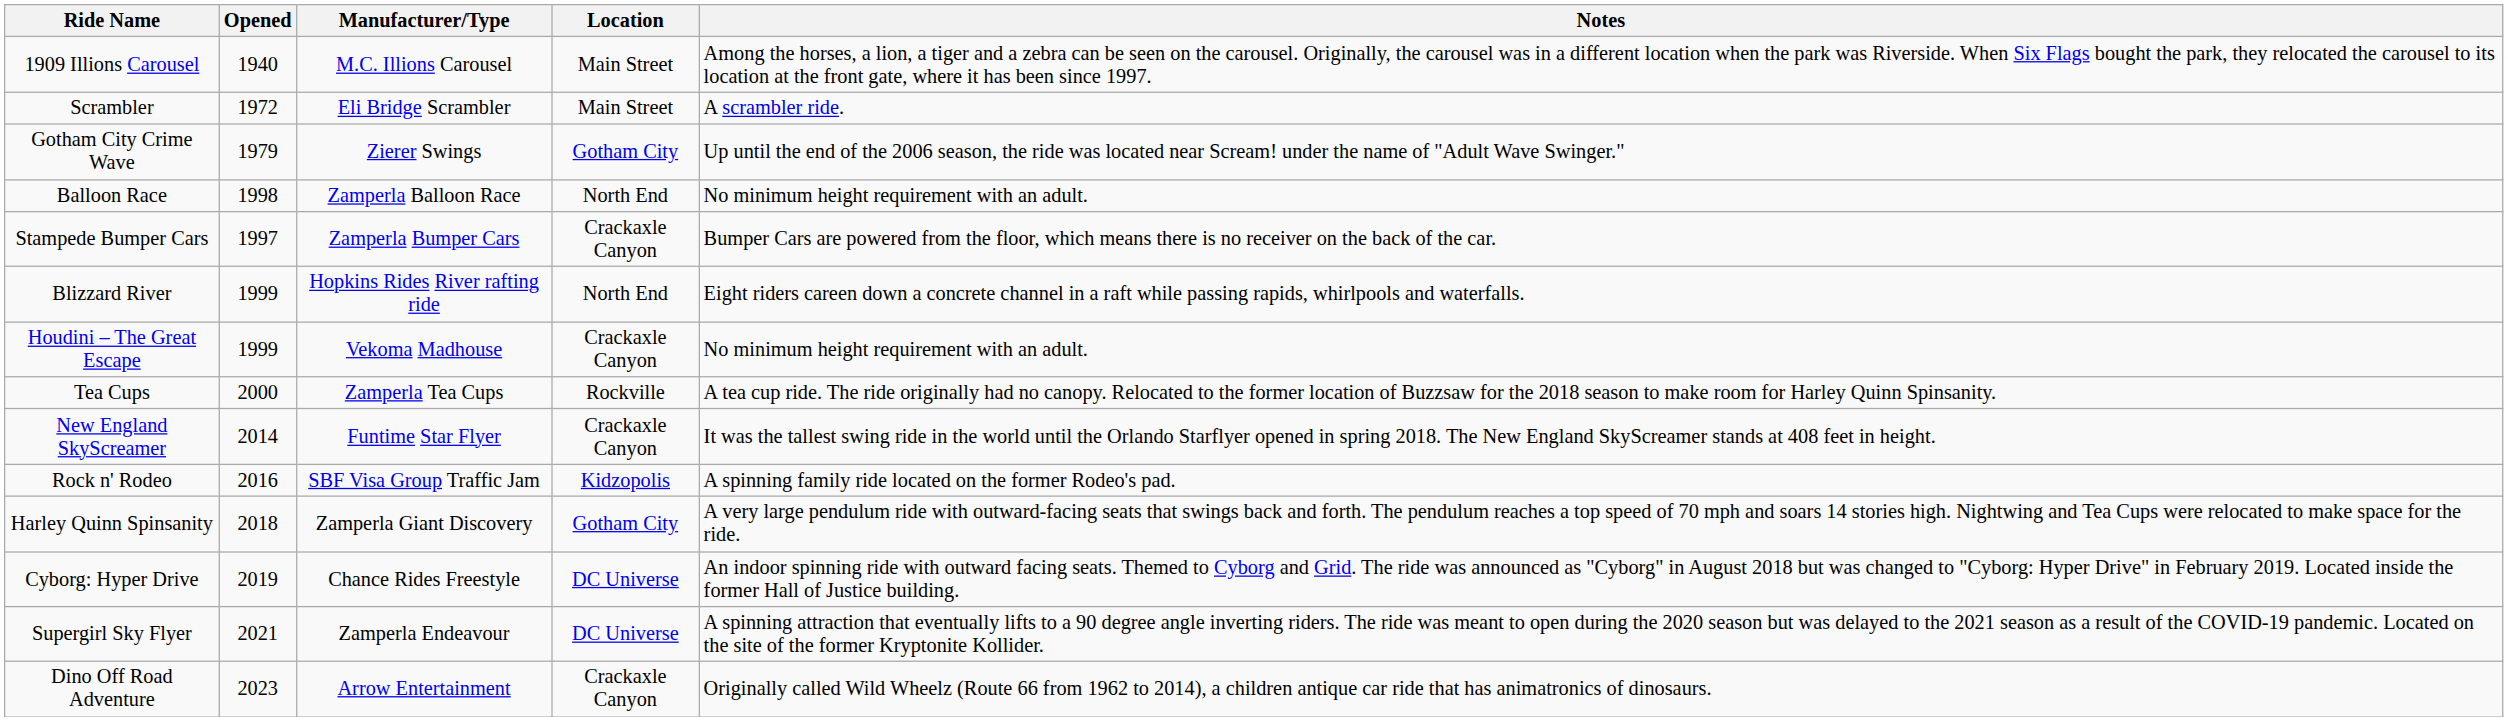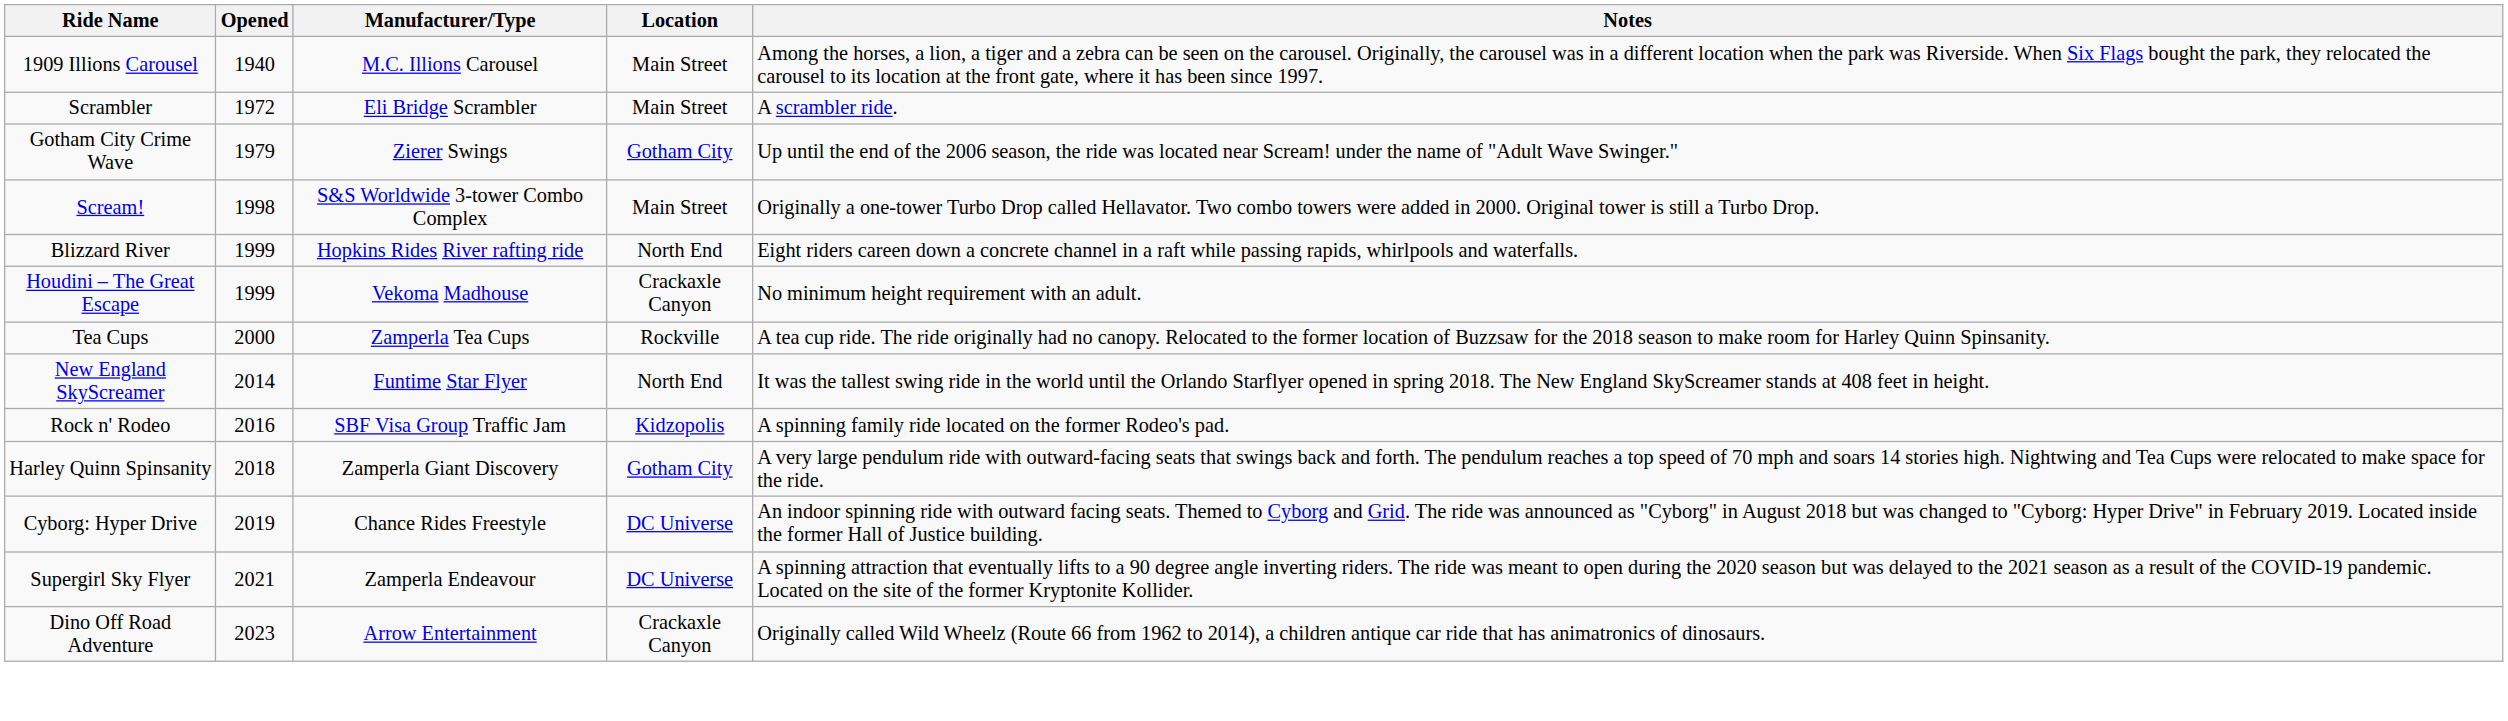 <table class="wikitable sortable" style="text-align:center">
 <tr>
 <th>Ride Name</th>
 <th>Opened</th>
 <th>Manufacturer/Type</th>
 <th>Location</th>
 <th class="unsortable">Notes</th>
 </tr>
 <tr>
 <td>1909 Illions <a href='#'>Carousel</a></td>
 <td>1940</td>
 <td><a href='#'>M.C. Illions</a> Carousel</td>
 <td>Main Street</td>
 <td style="text-align:left">Among the horses, a lion, a tiger and a zebra can be seen on the carousel. Originally, the carousel was in a different location when the park was Riverside. When <a href='#'>Six Flags</a> bought the park, they relocated the carousel to its location at the front gate, where it has been since 1997.</td>
 </tr>
 <tr>
 <td>Scrambler</td>
 <td>1972</td>
 <td><a href='#'>Eli Bridge</a> Scrambler</td>
 <td>Main Street</td>
 <td style="text-align:left">A <a href='#'>scrambler ride</a>.</td>
 </tr>
 <tr>
 <td>Gotham City Crime Wave</td>
 <td>1979</td>
 <td><a href='#'>Zierer</a> Swings</td>
 <td><a href='#'>Gotham City</a></td>
 <td style="text-align:left">Up until the end of the 2006 season, the ride was located near Scream! under the name of "Adult Wave Swinger."</td>
 </tr>
 <tr>
-<td>Balloon Race</td>
+<td><a href='#'>Scream!</a></td>
 <td>1998</td>
-<td><a href='#'>Zamperla</a> Balloon Race</td>
-<td>North End</td>
-<td style="text-align:left">No minimum height requirement with an adult.</td>
-</tr>
-<tr>
-<td>Stampede Bumper Cars</td>
-<td>1997</td>
-<td><a href='#'>Zamperla</a> <a href='#'>Bumper Cars</a></td>
-<td>Crackaxle Canyon</td>
-<td style="text-align:left">Bumper Cars are powered from the floor, which means there is no receiver on the back of the car.</td>
+<td><a href='#'>S&S Worldwide</a> 3-tower Combo Complex</td>
+<td>Main Street</td>
+<td style="text-align:left">Originally a one-tower Turbo Drop called Hellavator. Two combo towers were added in 2000. Original tower is still a Turbo Drop.</td>
 </tr>
 <tr>
 <td>Blizzard River</td>
 <td>1999</td>
 <td><a href='#'>Hopkins Rides</a> <a href='#'>River rafting ride</a></td>
 <td>North End</td>
 <td style="text-align:left">Eight riders careen down a concrete channel in a raft while passing rapids, whirlpools and waterfalls.</td>
 </tr>
 <tr>
 <td><a href='#'>Houdini – The Great Escape</a></td>
 <td>1999</td>
 <td><a href='#'>Vekoma</a> <a href='#'>Madhouse</a></td>
 <td>Crackaxle Canyon</td>
 <td style="text-align:left">No minimum height requirement with an adult.</td>
 </tr>
 <tr>
 <td>Tea Cups</td>
 <td>2000</td>
 <td><a href='#'>Zamperla</a> Tea Cups</td>
 <td>Rockville</td>
 <td style="text-align:left">A tea cup ride. The ride originally had no canopy. Relocated to the former location of Buzzsaw for the 2018 season to make room for Harley Quinn Spinsanity.</td>
 </tr>
 <tr>
 <td><a href='#'>New England SkyScreamer</a></td>
 <td>2014</td>
 <td><a href='#'>Funtime</a> <a href='#'>Star Flyer</a></td>
-<td>Crackaxle Canyon</td>
+<td>North End</td>
 <td style="text-align:left">It was the tallest swing ride in the world until the Orlando Starflyer opened in spring 2018. The New England SkyScreamer stands at 408 feet in height.</td>
 </tr>
 <tr>
 <td>Rock n' Rodeo</td>
 <td>2016</td>
 <td><a href='#'>SBF Visa Group</a> Traffic Jam</td>
 <td><a href='#'>Kidzopolis</a></td>
 <td style="text-align:left">A spinning family ride located on the former Rodeo's pad.</td>
 </tr>
 <tr>
 <td>Harley Quinn Spinsanity</td>
 <td>2018</td>
 <td>Zamperla Giant Discovery</td>
 <td><a href='#'>Gotham City</a></td>
 <td style="text-align:left">A very large pendulum ride with outward-facing seats that swings back and forth. The pendulum reaches a top speed of 70 mph and soars 14 stories high. Nightwing and Tea Cups were relocated to make space for the ride.</td>
 </tr>
 <tr>
 <td>Cyborg: Hyper Drive</td>
 <td>2019</td>
 <td>Chance Rides Freestyle</td>
 <td><a href='#'>DC Universe</a></td>
 <td style="text-align:left">An indoor spinning ride with outward facing seats. Themed to <a href='#'>Cyborg</a> and <a href='#'>Grid</a>. The ride was announced as "Cyborg" in August 2018 but was changed to "Cyborg: Hyper Drive" in February 2019. Located inside the former Hall of Justice building.</td>
 </tr>
 <tr>
 <td>Supergirl Sky Flyer</td>
 <td>2021</td>
 <td>Zamperla Endeavour</td>
 <td><a href='#'>DC Universe</a></td>
 <td style="text-align:left">A spinning attraction that eventually lifts to a 90 degree angle inverting riders. The ride was meant to open during the 2020 season but was delayed to the 2021 season as a result of the COVID-19 pandemic. Located on the site of the former Kryptonite Kollider.</td>
 </tr>
 <tr>
 <td>Dino Off Road Adventure</td>
 <td>2023</td>
 <td><a href='#'>Arrow Entertainment</a></td>
 <td>Crackaxle Canyon</td>
 <td style="text-align:left">Originally called Wild Wheelz (Route 66 from 1962 to 2014), a children antique car ride that has animatronics of dinosaurs.</td>
 </tr>
 </table>
